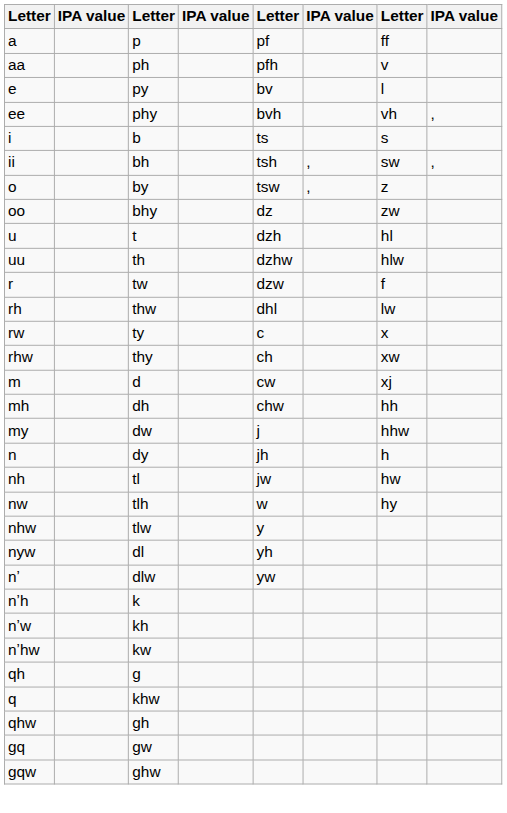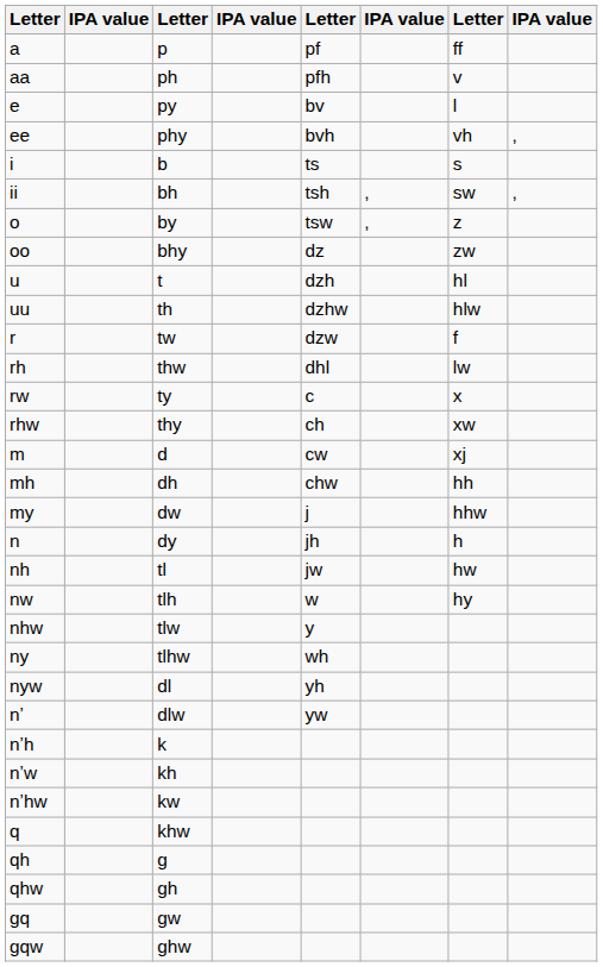 <table class="wikitable">
 <tr>
 <th>Letter</th>
 <th>IPA value</th>
 <th>Letter</th>
 <th>IPA value</th>
 <th>Letter</th>
 <th>IPA value</th>
 <th>Letter</th>
 <th>IPA value</th>
 </tr>
 <tr>
 <td>a</td>
 <td></td>
 <td>p</td>
 <td></td>
 <td>pf</td>
 <td></td>
 <td>ff</td>
 <td></td>
 </tr>
 <tr>
 <td>aa</td>
 <td></td>
 <td>ph</td>
 <td></td>
 <td>pfh</td>
 <td></td>
 <td>v</td>
 <td></td>
 </tr>
 <tr>
 <td>e</td>
 <td></td>
 <td>py</td>
 <td></td>
 <td>bv</td>
 <td></td>
 <td>l</td>
 <td></td>
 </tr>
 <tr>
 <td>ee</td>
 <td></td>
 <td>phy</td>
 <td></td>
 <td>bvh</td>
 <td></td>
 <td>vh</td>
 <td>, </td>
 </tr>
 <tr>
 <td>i</td>
 <td></td>
 <td>b</td>
 <td></td>
 <td>ts</td>
 <td></td>
 <td>s</td>
 <td></td>
 </tr>
 <tr>
 <td>ii</td>
 <td></td>
 <td>bh</td>
 <td></td>
 <td>tsh</td>
 <td>, </td>
 <td>sw</td>
 <td>, </td>
 </tr>
 <tr>
 <td>o</td>
 <td></td>
 <td>by</td>
 <td></td>
 <td>tsw</td>
 <td>, </td>
 <td>z</td>
 <td></td>
 </tr>
 <tr>
 <td>oo</td>
 <td></td>
 <td>bhy</td>
 <td></td>
 <td>dz</td>
 <td></td>
 <td>zw</td>
 <td></td>
 </tr>
 <tr>
 <td>u</td>
 <td></td>
 <td>t</td>
 <td></td>
 <td>dzh</td>
 <td></td>
 <td>hl</td>
 <td></td>
 </tr>
 <tr>
 <td>uu</td>
 <td></td>
 <td>th</td>
 <td></td>
 <td>dzhw</td>
 <td></td>
 <td>hlw</td>
 <td></td>
 </tr>
 <tr>
 <td>r</td>
 <td></td>
 <td>tw</td>
 <td></td>
 <td>dzw</td>
 <td></td>
 <td>f</td>
 <td></td>
 </tr>
 <tr>
 <td>rh</td>
 <td></td>
 <td>thw</td>
 <td></td>
 <td>dhl</td>
 <td></td>
 <td>lw</td>
 <td></td>
 </tr>
 <tr>
 <td>rw</td>
 <td></td>
 <td>ty</td>
 <td></td>
 <td>c</td>
 <td></td>
 <td>x</td>
 <td></td>
 </tr>
 <tr>
 <td>rhw</td>
 <td></td>
 <td>thy</td>
 <td></td>
 <td>ch</td>
 <td></td>
 <td>xw</td>
 <td></td>
 </tr>
 <tr>
 <td>m</td>
 <td></td>
 <td>d</td>
 <td></td>
 <td>cw</td>
 <td></td>
 <td>xj</td>
 <td></td>
 </tr>
 <tr>
 <td>mh</td>
 <td></td>
 <td>dh</td>
 <td></td>
 <td>chw</td>
 <td></td>
 <td>hh</td>
 <td></td>
 </tr>
 <tr>
 <td>my</td>
 <td></td>
 <td>dw</td>
 <td></td>
 <td>j</td>
 <td></td>
 <td>hhw</td>
 <td></td>
 </tr>
 <tr>
 <td>n</td>
 <td></td>
 <td>dy</td>
 <td></td>
 <td>jh</td>
 <td></td>
 <td>h</td>
 <td></td>
 </tr>
 <tr>
 <td>nh</td>
 <td></td>
 <td>tl</td>
 <td></td>
 <td>jw</td>
 <td></td>
 <td>hw</td>
 <td></td>
 </tr>
 <tr>
 <td>nw</td>
 <td></td>
 <td>tlh</td>
 <td></td>
 <td>w</td>
 <td></td>
 <td>hy</td>
 <td></td>
 </tr>
 <tr>
 <td>nhw</td>
 <td></td>
 <td>tlw</td>
 <td></td>
 <td>y</td>
 <td></td>
 <td></td>
 <td></td>
 </tr>
 <tr>
+<td>ny</td>
+<td></td>
+<td>tlhw</td>
+<td></td>
+<td>wh</td>
+<td></td>
+<td></td>
+<td></td>
+</tr>
+<tr>
 <td>nyw</td>
 <td></td>
 <td>dl</td>
 <td></td>
 <td>yh</td>
 <td></td>
 <td></td>
 <td></td>
 </tr>
 <tr>
 <td>nʼ</td>
 <td></td>
 <td>dlw</td>
 <td></td>
 <td>yw</td>
 <td></td>
 <td></td>
 <td></td>
 </tr>
 <tr>
 <td>nʼh</td>
 <td></td>
 <td>k</td>
 <td></td>
 <td></td>
 <td></td>
 <td></td>
 <td></td>
 </tr>
 <tr>
 <td>nʼw</td>
 <td></td>
 <td>kh</td>
 <td></td>
 <td></td>
 <td></td>
 <td></td>
 <td></td>
 </tr>
 <tr>
 <td>nʼhw</td>
 <td></td>
 <td>kw</td>
 <td></td>
 <td></td>
 <td></td>
 <td></td>
 <td></td>
 </tr>
 <tr>
-<td>qh</td>
+<td>q</td>
 <td></td>
-<td>g</td>
+<td>khw</td>
 <td></td>
 <td></td>
 <td></td>
 <td></td>
 <td></td>
 </tr>
 <tr>
-<td>q</td>
+<td>qh</td>
 <td></td>
-<td>khw</td>
+<td>g</td>
 <td></td>
 <td></td>
 <td></td>
 <td></td>
 <td></td>
 </tr>
 <tr>
 <td>qhw</td>
 <td></td>
 <td>gh</td>
 <td></td>
 <td></td>
 <td></td>
 <td></td>
 <td></td>
 </tr>
 <tr>
 <td>gq</td>
 <td></td>
 <td>gw</td>
 <td></td>
 <td></td>
 <td></td>
 <td></td>
 <td></td>
 </tr>
 <tr>
 <td>gqw</td>
 <td></td>
 <td>ghw</td>
 <td></td>
 <td></td>
 <td></td>
 <td></td>
 <td></td>
 </tr>
 </table>
